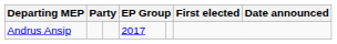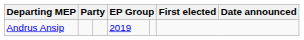 <table class="wikitable sortable">
 <tr>
 <th>Departing MEP</th>
 <th colspan="2">Party</th>
 <th colspan="2">EP Group</th>
 <th>First elected</th>
 <th>Date announced</th>
 </tr>
 <tr>
 <td><a href='#'>Andrus Ansip</a></td>
 <td></td>
 <td></td>
-<td><a href='#'>2017</a></td>
+<td><a href='#'>2019</a></td>
 <td></td>
 </tr>
 </table>
